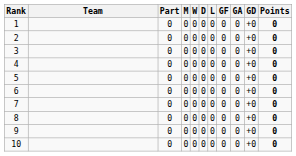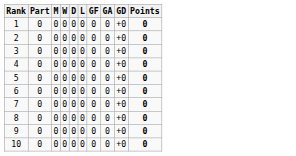 <table class="wikitable sortable" style="text-align:center">
 <tr>
 <th>Rank</th>
-<th width=200>Team</th>
 <th>Part</th>
 <th>M</th>
 <th>W</th>
 <th>D</th>
 <th>L</th>
 <th>GF</th>
 <th>GA</th>
 <th>GD</th>
 <th>Points</th>
 </tr>
 <tr>
 <td>1</td>
-<td align=left></td>
 <td>0</td>
 <td>0</td>
 <td>0</td>
 <td>0</td>
 <td>0</td>
 <td>0</td>
 <td>0</td>
 <td>+0</td>
 <td><strong>0</strong></td>
 </tr>
 <tr>
 <td>2</td>
-<td align=left></td>
 <td>0</td>
 <td>0</td>
 <td>0</td>
 <td>0</td>
 <td>0</td>
 <td>0</td>
 <td>0</td>
 <td>+0</td>
 <td><strong>0</strong></td>
 </tr>
 <tr>
 <td>3</td>
-<td align=left></td>
 <td>0</td>
 <td>0</td>
 <td>0</td>
 <td>0</td>
 <td>0</td>
 <td>0</td>
 <td>0</td>
 <td>+0</td>
 <td><strong>0</strong></td>
 </tr>
 <tr>
 <td>4</td>
-<td align=left></td>
 <td>0</td>
 <td>0</td>
 <td>0</td>
 <td>0</td>
 <td>0</td>
 <td>0</td>
 <td>0</td>
 <td>+0</td>
 <td><strong>0</strong></td>
 </tr>
 <tr>
 <td>5</td>
-<td align=left></td>
 <td>0</td>
 <td>0</td>
 <td>0</td>
 <td>0</td>
 <td>0</td>
 <td>0</td>
 <td>0</td>
 <td>+0</td>
 <td><strong>0</strong></td>
 </tr>
 <tr>
 <td>6</td>
-<td align=left></td>
 <td>0</td>
 <td>0</td>
 <td>0</td>
 <td>0</td>
 <td>0</td>
 <td>0</td>
 <td>0</td>
 <td>+0</td>
 <td><strong>0</strong></td>
 </tr>
 <tr>
 <td>7</td>
-<td align=left></td>
 <td>0</td>
 <td>0</td>
 <td>0</td>
 <td>0</td>
 <td>0</td>
 <td>0</td>
 <td>0</td>
 <td>+0</td>
 <td><strong>0</strong></td>
 </tr>
 <tr>
 <td>8</td>
-<td align=left></td>
 <td>0</td>
 <td>0</td>
 <td>0</td>
 <td>0</td>
 <td>0</td>
 <td>0</td>
 <td>0</td>
 <td>+0</td>
 <td><strong>0</strong></td>
 </tr>
 <tr>
 <td>9</td>
-<td align=left></td>
 <td>0</td>
 <td>0</td>
 <td>0</td>
 <td>0</td>
 <td>0</td>
 <td>0</td>
 <td>0</td>
 <td>+0</td>
 <td><strong>0</strong></td>
 </tr>
 <tr>
 <td>10</td>
-<td align=left></td>
 <td>0</td>
 <td>0</td>
 <td>0</td>
 <td>0</td>
 <td>0</td>
 <td>0</td>
 <td>0</td>
 <td>+0</td>
 <td><strong>0</strong></td>
 </tr>
 </table>
